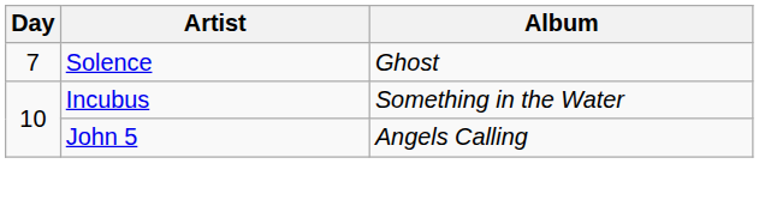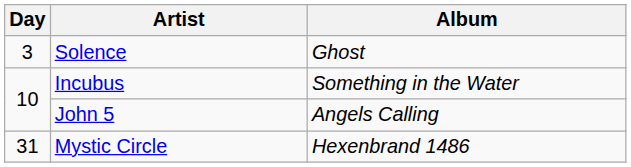 <table class="wikitable" id="table_October">
 <tr>
 <th style="width:20px;">Day</th>
 <th style="width:200px;">Artist</th>
 <th style="width:250px;">Album</th>
 </tr>
 <tr>
-<td style="text-align:center;" rowspan="1">7</td>
+<td style="text-align:center;" rowspan="1">3</td>
 <td><a href='#'>Solence</a></td>
 <td><em>Ghost</em></td>
 </tr>
 <tr>
 <td style="text-align:center;" rowspan="2">10</td>
 <td><a href='#'>Incubus</a></td>
 <td><em>Something in the Water</em></td>
 </tr>
 <tr>
 <td><a href='#'>John 5</a></td>
 <td><em>Angels Calling</em></td>
 </tr>
+<tr>
+<td style="text-align:center;" rowspan="1">31</td>
+<td><a href='#'>Mystic Circle</a></td>
+<td><em>Hexenbrand 1486</em></td>
+</tr>
 </table>
